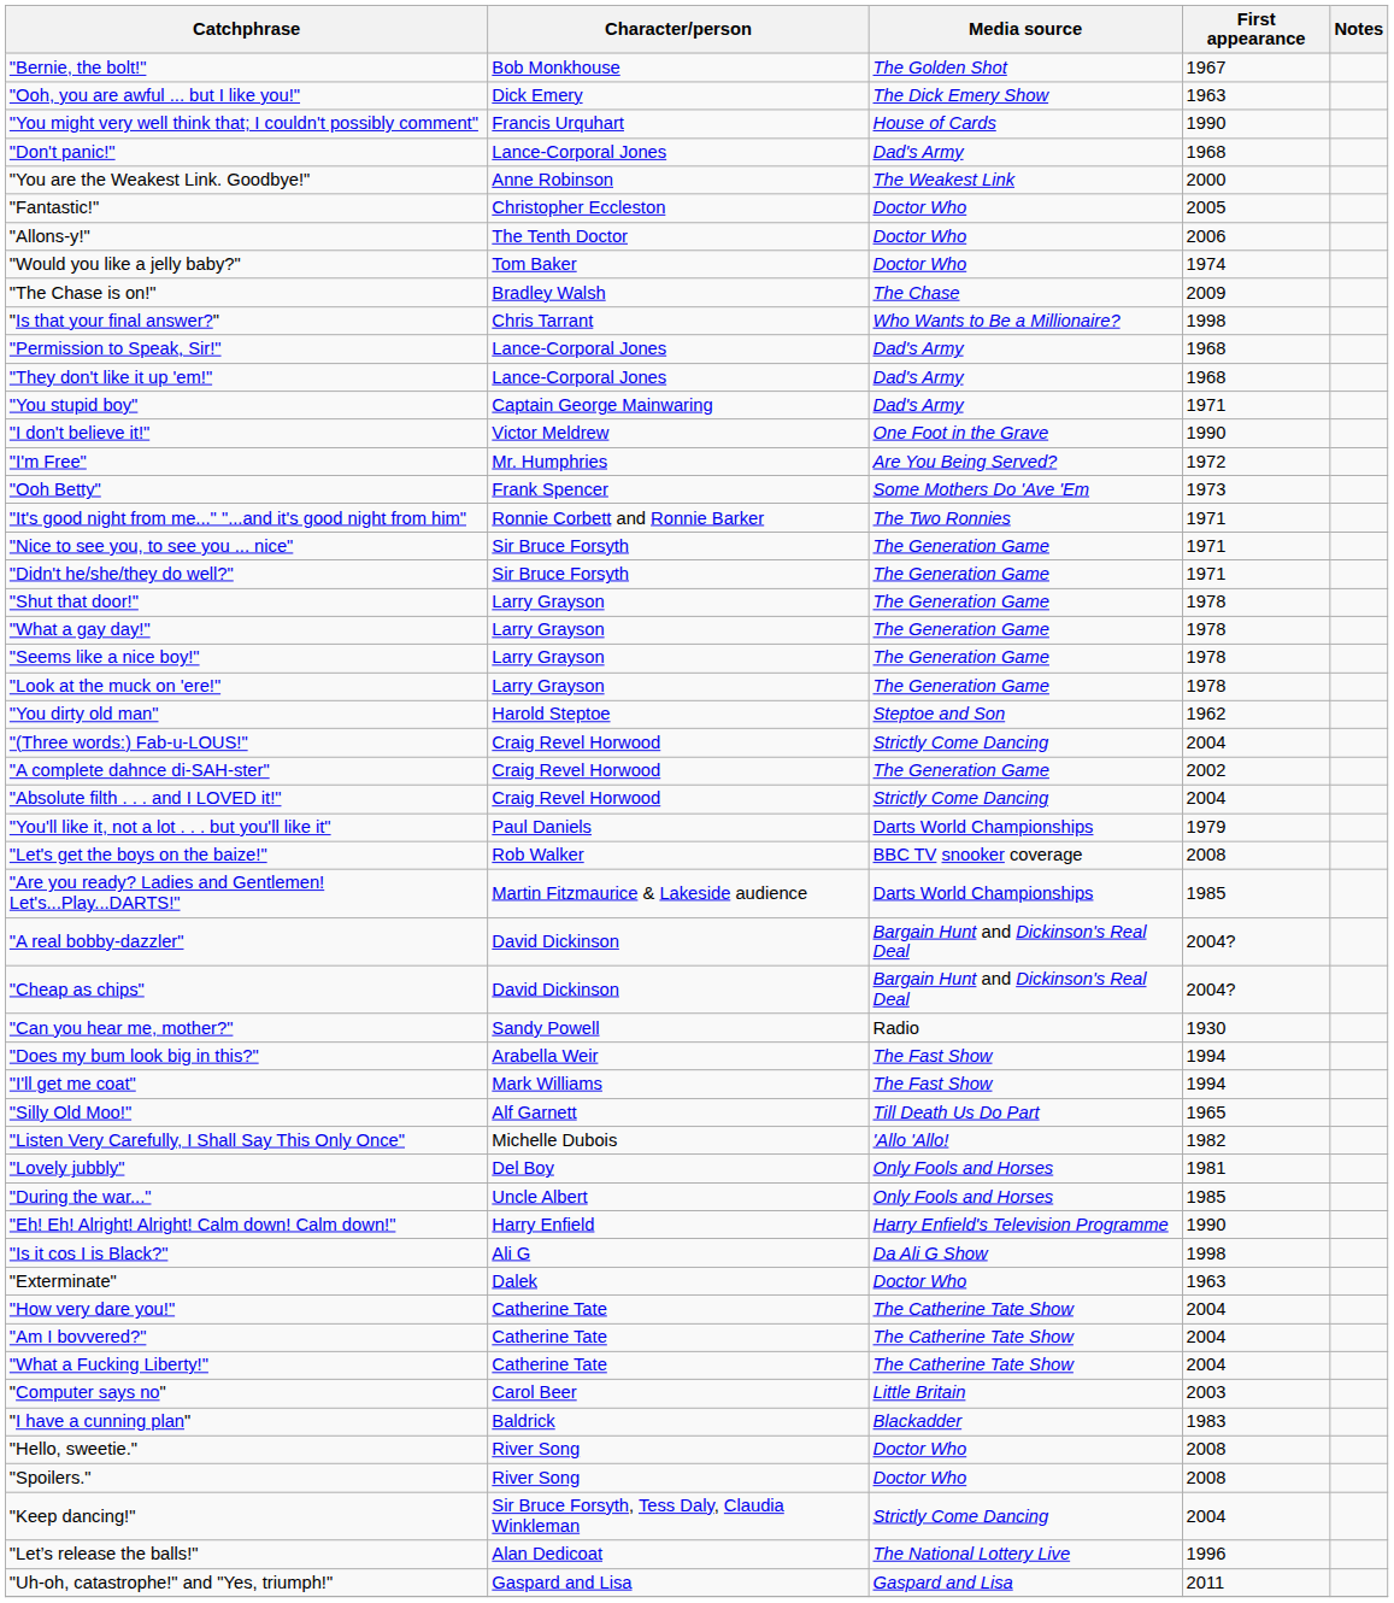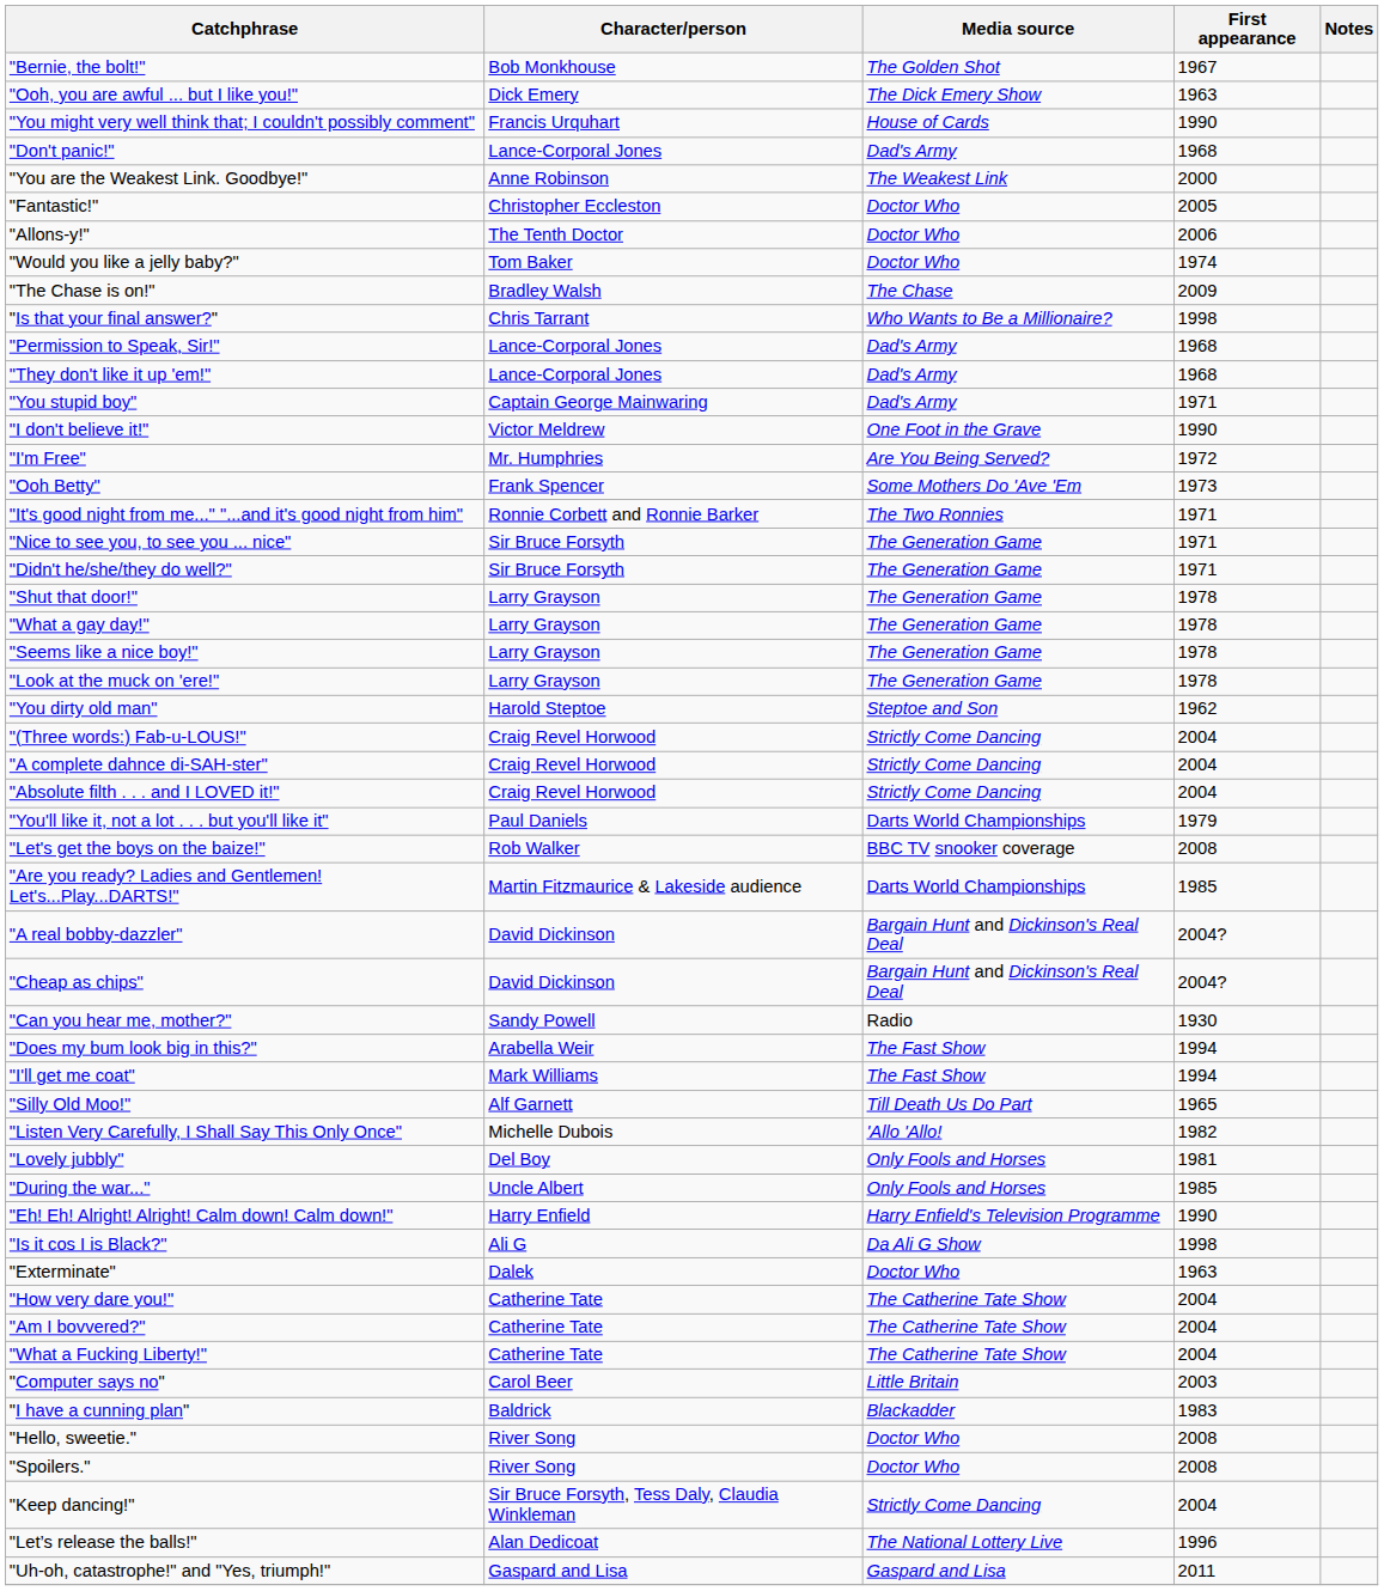 <table class="wikitable sortable">
 <tr>
 <th scope="col">Catchphrase</th>
 <th scope="col">Character/person</th>
 <th scope="col">Media source</th>
 <th scope="col">First appearance</th>
 <th scope="col" class="unsortable">Notes</th>
 </tr>
 <tr>
 <td><a href='#'>"Bernie, the bolt!"</a></td>
 <td><a href='#'>Bob Monkhouse</a></td>
 <td><em><a href='#'>The Golden Shot</a></em></td>
 <td>1967</td>
 <td></td>
 </tr>
 <tr>
 <td><a href='#'>"Ooh, you are awful ... but I like you!"</a></td>
 <td><a href='#'>Dick Emery</a></td>
 <td><em><a href='#'>The Dick Emery Show</a></em></td>
 <td>1963</td>
 <td></td>
 </tr>
 <tr>
 <td><a href='#'>"You might very well think that; I couldn't possibly comment"</a></td>
 <td><a href='#'>Francis Urquhart</a></td>
 <td><em><a href='#'>House of Cards</a></em></td>
 <td>1990</td>
 <td></td>
 </tr>
 <tr>
 <td><a href='#'>"Don't panic!"</a></td>
 <td><a href='#'>Lance-Corporal Jones</a></td>
 <td><em><a href='#'>Dad's Army</a></em></td>
 <td>1968</td>
 <td></td>
 </tr>
 <tr>
 <td>"You are the Weakest Link. Goodbye!"</td>
 <td><a href='#'>Anne Robinson</a></td>
 <td><a href='#'><em>The Weakest Link</em></a></td>
 <td>2000</td>
 <td></td>
 </tr>
 <tr>
 <td>"Fantastic!"</td>
 <td><a href='#'>Christopher Eccleston</a></td>
 <td><em><a href='#'>Doctor Who</a></em></td>
 <td>2005</td>
 <td></td>
 </tr>
 <tr>
 <td>"Allons-y!"</td>
 <td><a href='#'>The Tenth Doctor</a></td>
 <td><em><a href='#'>Doctor Who</a></em></td>
 <td>2006</td>
 <td></td>
 </tr>
 <tr>
 <td>"Would you like a jelly baby?"</td>
 <td><a href='#'>Tom Baker</a></td>
 <td><em><a href='#'>Doctor Who</a></em></td>
 <td>1974</td>
 <td></td>
 </tr>
 <tr>
 <td>"The Chase is on!"</td>
 <td><a href='#'>Bradley Walsh</a></td>
 <td><a href='#'><em>The Chase</em></a></td>
 <td>2009</td>
 <td></td>
 </tr>
 <tr>
 <td>"<a href='#'>Is that your final answer?</a>"</td>
 <td><a href='#'>Chris Tarrant</a></td>
 <td><em><a href='#'>Who Wants to Be a Millionaire?</a></em></td>
 <td>1998</td>
 <td></td>
 </tr>
 <tr>
 <td><a href='#'>"Permission to Speak, Sir!"</a></td>
 <td><a href='#'>Lance-Corporal Jones</a></td>
 <td><em><a href='#'>Dad's Army</a></em></td>
 <td>1968</td>
 <td></td>
 </tr>
 <tr>
 <td><a href='#'>"They don't like it up 'em!"</a></td>
 <td><a href='#'>Lance-Corporal Jones</a></td>
 <td><em><a href='#'>Dad's Army</a></em></td>
 <td>1968</td>
 <td></td>
 </tr>
 <tr>
 <td><a href='#'>"You stupid boy"</a></td>
 <td><a href='#'>Captain George Mainwaring</a></td>
 <td><em><a href='#'>Dad's Army</a></em></td>
 <td>1971</td>
 <td></td>
 </tr>
 <tr>
 <td><a href='#'>"I don't believe it!"</a></td>
 <td><a href='#'>Victor Meldrew</a></td>
 <td><em><a href='#'>One Foot in the Grave</a></em></td>
 <td>1990</td>
 <td></td>
 </tr>
 <tr>
 <td><a href='#'>"I'm Free"</a></td>
 <td><a href='#'>Mr. Humphries</a></td>
 <td><em><a href='#'>Are You Being Served?</a></em></td>
 <td>1972</td>
 <td></td>
 </tr>
 <tr>
 <td><a href='#'>"Ooh Betty"</a></td>
 <td><a href='#'>Frank Spencer</a></td>
 <td><em><a href='#'>Some Mothers Do 'Ave 'Em</a></em></td>
 <td>1973</td>
 <td></td>
 </tr>
 <tr>
 <td><a href='#'>"It's good night from me..." "...and it's good night from him"</a></td>
 <td><a href='#'>Ronnie Corbett</a> and <a href='#'>Ronnie Barker</a></td>
 <td><em><a href='#'>The Two Ronnies</a></em></td>
 <td>1971</td>
 <td></td>
 </tr>
 <tr>
 <td><a href='#'>"Nice to see you, to see you ... nice"</a></td>
 <td><a href='#'>Sir Bruce Forsyth</a></td>
 <td><em><a href='#'>The Generation Game</a></em></td>
 <td>1971</td>
 <td></td>
 </tr>
 <tr>
 <td><a href='#'>"Didn't he/she/they do well?"</a></td>
 <td><a href='#'>Sir Bruce Forsyth</a></td>
 <td><em><a href='#'>The Generation Game</a></em></td>
 <td>1971</td>
 <td></td>
 </tr>
 <tr>
 <td><a href='#'>"Shut that door!"</a></td>
 <td><a href='#'>Larry Grayson</a></td>
 <td><em><a href='#'>The Generation Game</a></em></td>
 <td>1978</td>
 <td></td>
 </tr>
 <tr>
 <td><a href='#'>"What a gay day!"</a></td>
 <td><a href='#'>Larry Grayson</a></td>
 <td><em><a href='#'>The Generation Game</a></em></td>
 <td>1978</td>
 <td></td>
 </tr>
 <tr>
 <td><a href='#'>"Seems like a nice boy!"</a></td>
 <td><a href='#'>Larry Grayson</a></td>
 <td><em><a href='#'>The Generation Game</a></em></td>
 <td>1978</td>
 <td></td>
 </tr>
 <tr>
 <td><a href='#'>"Look at the muck on 'ere!"</a></td>
 <td><a href='#'>Larry Grayson</a></td>
 <td><em><a href='#'>The Generation Game</a></em></td>
 <td>1978</td>
 <td></td>
 </tr>
 <tr>
 <td><a href='#'>"You dirty old man"</a></td>
 <td><a href='#'>Harold Steptoe</a></td>
 <td><em><a href='#'>Steptoe and Son</a></em></td>
 <td>1962</td>
 <td></td>
 </tr>
 <tr>
 <td><a href='#'>"(Three words:) Fab-u-LOUS!"</a></td>
 <td><a href='#'>Craig Revel Horwood</a></td>
 <td><em><a href='#'>Strictly Come Dancing</a></em></td>
 <td>2004</td>
 <td></td>
 </tr>
 <tr>
 <td><a href='#'>"A complete dahnce di-SAH-ster"</a></td>
 <td><a href='#'>Craig Revel Horwood</a></td>
-<td><em><a href='#'>The Generation Game</a></em></td>
-<td>2002</td>
+<td><em><a href='#'>Strictly Come Dancing</a></em></td>
+<td>2004</td>
 <td></td>
 </tr>
 <tr>
 <td><a href='#'>"Absolute filth . . . and I LOVED it!"</a></td>
 <td><a href='#'>Craig Revel Horwood</a></td>
 <td><em><a href='#'>Strictly Come Dancing</a></em></td>
 <td>2004</td>
 <td></td>
 </tr>
 <tr>
 <td><a href='#'>"You'll like it, not a lot . . . but you'll like it"</a></td>
 <td><a href='#'>Paul Daniels</a></td>
 <td><a href='#'>Darts World Championships</a></td>
 <td>1979</td>
 <td></td>
 </tr>
 <tr>
 <td><a href='#'>"Let's get the boys on the baize!"</a></td>
 <td><a href='#'>Rob Walker</a></td>
 <td><a href='#'>BBC TV</a> <a href='#'>snooker</a> coverage</td>
 <td>2008</td>
 <td></td>
 </tr>
 <tr>
 <td><a href='#'>"Are you ready? Ladies and Gentlemen! Let's...Play...DARTS!"</a></td>
 <td><a href='#'>Martin Fitzmaurice</a> & <a href='#'>Lakeside</a> audience</td>
 <td><a href='#'>Darts World Championships</a></td>
 <td>1985</td>
 <td></td>
 </tr>
 <tr>
 <td><a href='#'>"A real bobby-dazzler"</a></td>
 <td><a href='#'>David Dickinson</a></td>
 <td><em><a href='#'>Bargain Hunt</a></em> and <em><a href='#'>Dickinson's Real Deal</a></em></td>
 <td>2004?</td>
 <td></td>
 </tr>
 <tr>
 <td><a href='#'>"Cheap as chips"</a></td>
 <td><a href='#'>David Dickinson</a></td>
 <td><em><a href='#'>Bargain Hunt</a></em> and <em><a href='#'>Dickinson's Real Deal</a></em></td>
 <td>2004?</td>
 <td></td>
 </tr>
 <tr>
 <td><a href='#'>"Can you hear me, mother?"</a></td>
 <td><a href='#'>Sandy Powell</a></td>
 <td>Radio</td>
 <td>1930</td>
 <td></td>
 </tr>
 <tr>
 <td><a href='#'>"Does my bum look big in this?"</a></td>
 <td><a href='#'>Arabella Weir</a></td>
 <td><em><a href='#'>The Fast Show</a></em></td>
 <td>1994</td>
 <td></td>
 </tr>
 <tr>
 <td><a href='#'>"I'll get me coat"</a></td>
 <td><a href='#'>Mark Williams</a></td>
 <td><em><a href='#'>The Fast Show</a></em></td>
 <td>1994</td>
 <td></td>
 </tr>
 <tr>
 <td><a href='#'>"Silly Old Moo!"</a></td>
 <td><a href='#'>Alf Garnett</a></td>
 <td><em><a href='#'>Till Death Us Do Part</a></em></td>
 <td>1965</td>
 <td></td>
 </tr>
 <tr>
 <td><a href='#'>"Listen Very Carefully, I Shall Say This Only Once"</a></td>
 <td>Michelle Dubois</td>
 <td><em><a href='#'>'Allo 'Allo!</a></em></td>
 <td>1982</td>
 <td></td>
 </tr>
 <tr>
 <td><a href='#'>"Lovely jubbly"</a></td>
 <td><a href='#'>Del Boy</a></td>
 <td><em><a href='#'>Only Fools and Horses</a></em></td>
 <td>1981</td>
 <td></td>
 </tr>
 <tr>
 <td><a href='#'>"During the war..."</a></td>
 <td><a href='#'>Uncle Albert</a></td>
 <td><em><a href='#'>Only Fools and Horses</a></em></td>
 <td>1985</td>
 <td></td>
 </tr>
 <tr>
 <td><a href='#'>"Eh! Eh! Alright! Alright! Calm down! Calm down!"</a></td>
 <td><a href='#'>Harry Enfield</a></td>
 <td><em><a href='#'>Harry Enfield's Television Programme</a></em></td>
 <td>1990</td>
 <td></td>
 </tr>
 <tr>
 <td><a href='#'>"Is it cos I is Black?"</a></td>
 <td><a href='#'>Ali G</a></td>
 <td><em><a href='#'>Da Ali G Show</a></em></td>
 <td>1998</td>
 <td></td>
 </tr>
 <tr>
 <td>"Exterminate"</td>
 <td><a href='#'>Dalek</a></td>
 <td><em><a href='#'>Doctor Who</a></em></td>
 <td>1963</td>
 <td></td>
 </tr>
 <tr>
 <td><a href='#'>"How very dare you!"</a></td>
 <td><a href='#'>Catherine Tate</a></td>
 <td><em><a href='#'>The Catherine Tate Show</a></em></td>
 <td>2004</td>
 <td></td>
 </tr>
 <tr>
 <td><a href='#'>"Am I bovvered?"</a></td>
 <td><a href='#'>Catherine Tate</a></td>
 <td><em><a href='#'>The Catherine Tate Show</a></em></td>
 <td>2004</td>
 <td></td>
 </tr>
 <tr>
 <td><a href='#'>"What a Fucking Liberty!"</a></td>
 <td><a href='#'>Catherine Tate</a></td>
 <td><em><a href='#'>The Catherine Tate Show</a></em></td>
 <td>2004</td>
 <td></td>
 </tr>
 <tr>
 <td>"<a href='#'>Computer says no</a>"</td>
 <td><a href='#'>Carol Beer</a></td>
 <td><em><a href='#'>Little Britain</a></em></td>
 <td>2003</td>
 <td></td>
 </tr>
 <tr>
 <td>"<a href='#'>I have a cunning plan</a>"</td>
 <td><a href='#'>Baldrick</a></td>
 <td><em><a href='#'>Blackadder</a></em></td>
 <td>1983</td>
 <td></td>
 </tr>
 <tr>
 <td>"Hello, sweetie."</td>
 <td><a href='#'>River Song</a></td>
 <td><em><a href='#'>Doctor Who</a></em></td>
 <td>2008</td>
 <td></td>
 </tr>
 <tr>
 <td>"Spoilers."</td>
 <td><a href='#'>River Song</a></td>
 <td><em><a href='#'>Doctor Who</a></em></td>
 <td>2008</td>
 <td></td>
 </tr>
 <tr>
 <td>"Keep dancing!"</td>
 <td><a href='#'>Sir Bruce Forsyth</a>, <a href='#'>Tess Daly</a>, <a href='#'>Claudia Winkleman</a></td>
 <td><em><a href='#'>Strictly Come Dancing</a></em></td>
 <td>2004</td>
 <td></td>
 </tr>
 <tr>
 <td>"Let’s release the balls!"</td>
 <td><a href='#'>Alan Dedicoat</a></td>
 <td><em><a href='#'>The National Lottery Live</a></em></td>
 <td>1996</td>
 <td></td>
 </tr>
 <tr>
 <td>"Uh-oh, catastrophe!" and "Yes, triumph!"</td>
 <td><a href='#'>Gaspard and Lisa</a></td>
 <td><em><a href='#'>Gaspard and Lisa</a></em></td>
 <td>2011</td>
 <td></td>
 </tr>
 <tr>
 </tr>
 </table>
